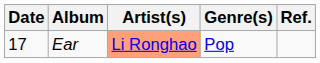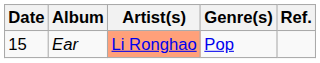 <table class="wikitable">
 <tr>
 <th>Date</th>
 <th>Album</th>
 <th>Artist(s)</th>
 <th>Genre(s)</th>
 <th>Ref.</th>
 </tr>
 <tr>
-<td>17</td>
+<td>15</td>
 <td><em>Ear</em></td>
 <td style="background: lightsalmon;"><a href='#'>Li Ronghao</a></td>
 <td><a href='#'>Pop</a></td>
 <td></td>
 </tr>
 </table>
